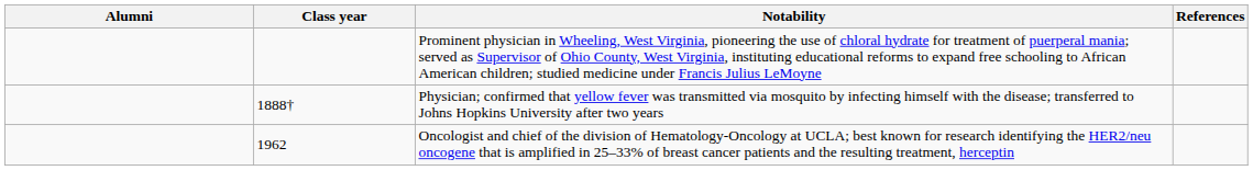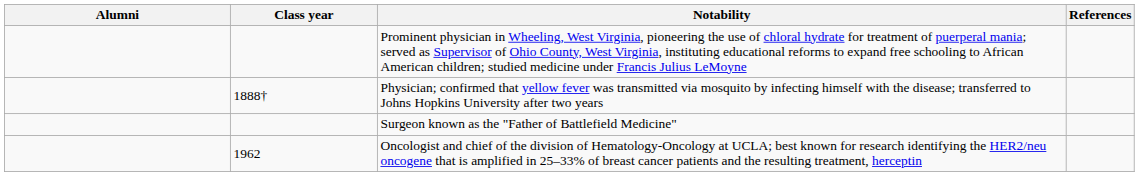 <table class="wikitable sortable col2center col4center vertical-align-top" width=85%>
 <tr>
 <th width="20%">Alumni</th>
 <th width="13%">Class year</th>
 <th width="*" class="unsortable">Notability</th>
 <th width="4%" class="unsortable">References</th>
 </tr>
 <tr>
 <td></td>
 <td></td>
 <td>Prominent physician in <a href='#'>Wheeling, West Virginia</a>, pioneering the use of <a href='#'>chloral hydrate</a> for treatment of <a href='#'>puerperal mania</a>; served as <a href='#'>Supervisor</a> of <a href='#'>Ohio County, West Virginia</a>, instituting educational reforms to expand free schooling to African American children; studied medicine under <a href='#'>Francis Julius LeMoyne</a></td>
 <td></td>
 </tr>
 <tr>
 <td></td>
 <td>1888†</td>
 <td>Physician; confirmed that <a href='#'>yellow fever</a> was transmitted via mosquito by infecting himself with the disease; transferred to Johns Hopkins University after two years</td>
 <td></td>
 </tr>
 <tr>
 <td></td>
+<td></td>
+<td>Surgeon known as the "Father of Battlefield Medicine"</td>
+<td></td>
+</tr>
+<tr>
+<td></td>
 <td>1962</td>
 <td>Oncologist and chief of the division of Hematology-Oncology at UCLA; best known for research identifying the <a href='#'>HER2/neu</a> <a href='#'>oncogene</a> that is amplified in 25–33% of breast cancer patients and the resulting treatment, <a href='#'>herceptin</a></td>
 <td></td>
 </tr>
 </table>
